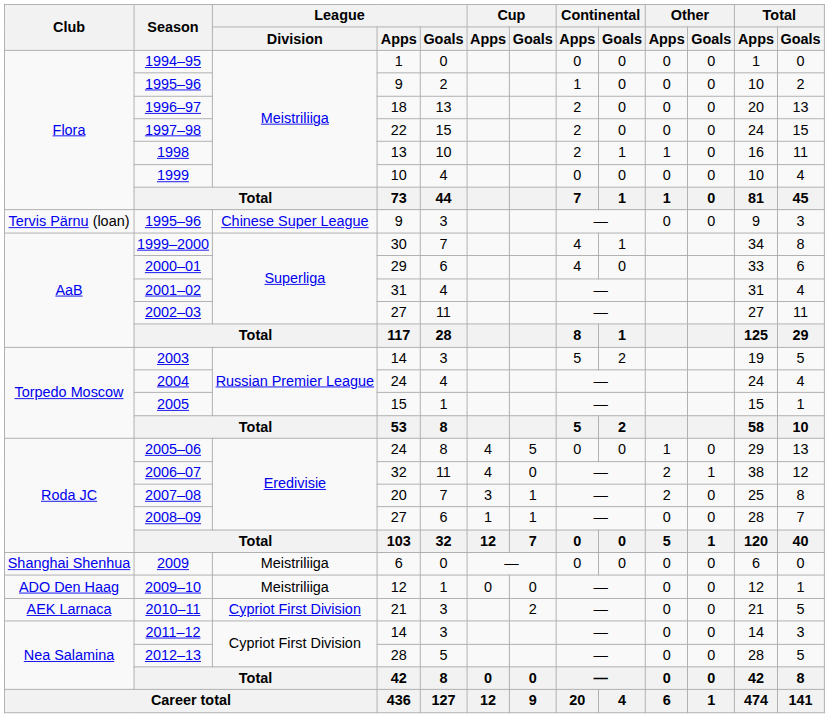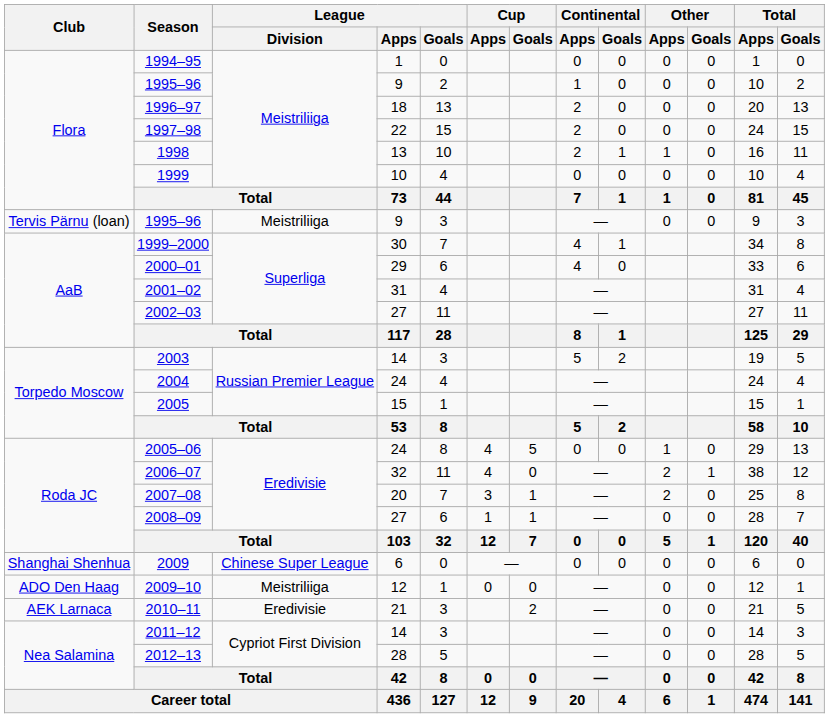 <table class="wikitable" style="text-align:center">
 <tr>
 <th rowspan="2">Club</th>
 <th rowspan="2">Season</th>
 <th colspan="3">League</th>
 <th colspan="2">Cup</th>
 <th colspan="2">Continental</th>
 <th colspan="2">Other</th>
 <th colspan="2">Total</th>
 </tr>
 <tr>
 <th>Division</th>
 <th>Apps</th>
 <th>Goals</th>
 <th>Apps</th>
 <th>Goals</th>
 <th>Apps</th>
 <th>Goals</th>
 <th>Apps</th>
 <th>Goals</th>
 <th>Apps</th>
 <th>Goals</th>
 </tr>
 <tr>
 <td rowspan="7"><a href='#'>Flora</a></td>
 <td><a href='#'>1994–95</a></td>
 <td rowspan="6"><a href='#'>Meistriliiga</a></td>
 <td>1</td>
 <td>0</td>
 <td></td>
 <td></td>
 <td>0</td>
 <td>0</td>
 <td>0</td>
 <td>0</td>
 <td>1</td>
 <td>0</td>
 </tr>
 <tr>
 <td><a href='#'>1995–96</a></td>
 <td>9</td>
 <td>2</td>
 <td></td>
 <td></td>
 <td>1</td>
 <td>0</td>
 <td>0</td>
 <td>0</td>
 <td>10</td>
 <td>2</td>
 </tr>
 <tr>
 <td><a href='#'>1996–97</a></td>
 <td>18</td>
 <td>13</td>
 <td></td>
 <td></td>
 <td>2</td>
 <td>0</td>
 <td>0</td>
 <td>0</td>
 <td>20</td>
 <td>13</td>
 </tr>
 <tr>
 <td><a href='#'>1997–98</a></td>
 <td>22</td>
 <td>15</td>
 <td></td>
 <td></td>
 <td>2</td>
 <td>0</td>
 <td>0</td>
 <td>0</td>
 <td>24</td>
 <td>15</td>
 </tr>
 <tr>
 <td><a href='#'>1998</a></td>
 <td>13</td>
 <td>10</td>
 <td></td>
 <td></td>
 <td>2</td>
 <td>1</td>
 <td>1</td>
 <td>0</td>
 <td>16</td>
 <td>11</td>
 </tr>
 <tr>
 <td><a href='#'>1999</a></td>
 <td>10</td>
 <td>4</td>
 <td></td>
 <td></td>
 <td>0</td>
 <td>0</td>
 <td>0</td>
 <td>0</td>
 <td>10</td>
 <td>4</td>
 </tr>
 <tr>
 <th colspan="2">Total</th>
 <th>73</th>
 <th>44</th>
 <th></th>
 <th></th>
 <th>7</th>
 <th>1</th>
 <th>1</th>
 <th>0</th>
 <th>81</th>
 <th>45</th>
 </tr>
 <tr>
 <td><a href='#'>Tervis Pärnu</a> (loan)</td>
 <td><a href='#'>1995–96</a></td>
-<td><a href='#'>Chinese Super League</a></td>
+<td>Meistriliiga</td>
 <td>9</td>
 <td>3</td>
 <td></td>
 <td></td>
 <td colspan="2">—</td>
 <td>0</td>
 <td>0</td>
 <td>9</td>
 <td>3</td>
 </tr>
 <tr>
 <td rowspan="5"><a href='#'>AaB</a></td>
 <td><a href='#'>1999–2000</a></td>
 <td rowspan="4"><a href='#'>Superliga</a></td>
 <td>30</td>
 <td>7</td>
 <td></td>
 <td></td>
 <td>4</td>
 <td>1</td>
 <td></td>
 <td></td>
 <td>34</td>
 <td>8</td>
 </tr>
 <tr>
 <td><a href='#'>2000–01</a></td>
 <td>29</td>
 <td>6</td>
 <td></td>
 <td></td>
 <td>4</td>
 <td>0</td>
 <td></td>
 <td></td>
 <td>33</td>
 <td>6</td>
 </tr>
 <tr>
 <td><a href='#'>2001–02</a></td>
 <td>31</td>
 <td>4</td>
 <td></td>
 <td></td>
 <td colspan="2">—</td>
 <td></td>
 <td></td>
 <td>31</td>
 <td>4</td>
 </tr>
 <tr>
 <td><a href='#'>2002–03</a></td>
 <td>27</td>
 <td>11</td>
 <td></td>
 <td></td>
 <td colspan="2">—</td>
 <td></td>
 <td></td>
 <td>27</td>
 <td>11</td>
 </tr>
 <tr>
 <th colspan="2">Total</th>
 <th>117</th>
 <th>28</th>
 <th></th>
 <th></th>
 <th>8</th>
 <th>1</th>
 <th></th>
 <th></th>
 <th>125</th>
 <th>29</th>
 </tr>
 <tr>
 <td rowspan="4"><a href='#'>Torpedo Moscow</a></td>
 <td><a href='#'>2003</a></td>
 <td rowspan="3"><a href='#'>Russian Premier League</a></td>
 <td>14</td>
 <td>3</td>
 <td></td>
 <td></td>
 <td>5</td>
 <td>2</td>
 <td></td>
 <td></td>
 <td>19</td>
 <td>5</td>
 </tr>
 <tr>
 <td><a href='#'>2004</a></td>
 <td>24</td>
 <td>4</td>
 <td></td>
 <td></td>
 <td colspan="2">—</td>
 <td></td>
 <td></td>
 <td>24</td>
 <td>4</td>
 </tr>
 <tr>
 <td><a href='#'>2005</a></td>
 <td>15</td>
 <td>1</td>
 <td></td>
 <td></td>
 <td colspan="2">—</td>
 <td></td>
 <td></td>
 <td>15</td>
 <td>1</td>
 </tr>
 <tr>
 <th colspan="2">Total</th>
 <th>53</th>
 <th>8</th>
 <th></th>
 <th></th>
 <th>5</th>
 <th>2</th>
 <th></th>
 <th></th>
 <th>58</th>
 <th>10</th>
 </tr>
 <tr>
 <td rowspan="5"><a href='#'>Roda JC</a></td>
 <td><a href='#'>2005–06</a></td>
 <td rowspan="4"><a href='#'>Eredivisie</a></td>
 <td>24</td>
 <td>8</td>
 <td>4</td>
 <td>5</td>
 <td>0</td>
 <td>0</td>
 <td>1</td>
 <td>0</td>
 <td>29</td>
 <td>13</td>
 </tr>
 <tr>
 <td><a href='#'>2006–07</a></td>
 <td>32</td>
 <td>11</td>
 <td>4</td>
 <td>0</td>
 <td colspan="2">—</td>
 <td>2</td>
 <td>1</td>
 <td>38</td>
 <td>12</td>
 </tr>
 <tr>
 <td><a href='#'>2007–08</a></td>
 <td>20</td>
 <td>7</td>
 <td>3</td>
 <td>1</td>
 <td colspan="2">—</td>
 <td>2</td>
 <td>0</td>
 <td>25</td>
 <td>8</td>
 </tr>
 <tr>
 <td><a href='#'>2008–09</a></td>
 <td>27</td>
 <td>6</td>
 <td>1</td>
 <td>1</td>
 <td colspan="2">—</td>
 <td>0</td>
 <td>0</td>
 <td>28</td>
 <td>7</td>
 </tr>
 <tr>
 <th colspan="2">Total</th>
 <th>103</th>
 <th>32</th>
 <th>12</th>
 <th>7</th>
 <th>0</th>
 <th>0</th>
 <th>5</th>
 <th>1</th>
 <th>120</th>
 <th>40</th>
 </tr>
 <tr>
 <td><a href='#'>Shanghai Shenhua</a></td>
 <td><a href='#'>2009</a></td>
-<td>Meistriliiga</td>
+<td><a href='#'>Chinese Super League</a></td>
 <td>6</td>
 <td>0</td>
 <td colspan="2">—</td>
 <td>0</td>
 <td>0</td>
 <td>0</td>
 <td>0</td>
 <td>6</td>
 <td>0</td>
 </tr>
 <tr>
 <td><a href='#'>ADO Den Haag</a></td>
 <td><a href='#'>2009–10</a></td>
 <td>Meistriliiga</td>
 <td>12</td>
 <td>1</td>
 <td>0</td>
 <td>0</td>
 <td colspan="2">—</td>
 <td>0</td>
 <td>0</td>
 <td>12</td>
 <td>1</td>
 </tr>
 <tr>
 <td><a href='#'>AEK Larnaca</a></td>
 <td><a href='#'>2010–11</a></td>
-<td><a href='#'>Cypriot First Division</a></td>
+<td>Eredivisie</td>
 <td>21</td>
 <td>3</td>
 <td></td>
 <td>2</td>
 <td colspan="2">—</td>
 <td>0</td>
 <td>0</td>
 <td>21</td>
 <td>5</td>
 </tr>
 <tr>
 <td rowspan="3"><a href='#'>Nea Salamina</a></td>
 <td><a href='#'>2011–12</a></td>
 <td rowspan="2">Cypriot First Division</td>
 <td>14</td>
 <td>3</td>
 <td></td>
 <td></td>
 <td colspan="2">—</td>
 <td>0</td>
 <td>0</td>
 <td>14</td>
 <td>3</td>
 </tr>
 <tr>
 <td><a href='#'>2012–13</a></td>
 <td>28</td>
 <td>5</td>
 <td></td>
 <td></td>
 <td colspan="2">—</td>
 <td>0</td>
 <td>0</td>
 <td>28</td>
 <td>5</td>
 </tr>
 <tr>
 <th colspan="2">Total</th>
 <th>42</th>
 <th>8</th>
 <th>0</th>
 <th>0</th>
 <th colspan="2">—</th>
 <th>0</th>
 <th>0</th>
 <th>42</th>
 <th>8</th>
 </tr>
 <tr>
 <th colspan="3">Career total</th>
 <th>436</th>
 <th>127</th>
 <th>12</th>
 <th>9</th>
 <th>20</th>
 <th>4</th>
 <th>6</th>
 <th>1</th>
 <th>474</th>
 <th>141</th>
 </tr>
 </table>
